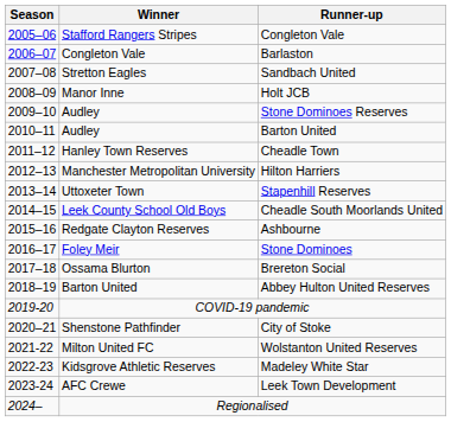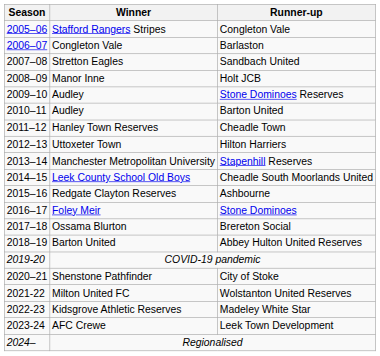 <table class="wikitable" style="textalign-center">
 <tr>
 <th>Season</th>
 <th>Winner</th>
 <th>Runner-up</th>
 </tr>
 <tr>
 <td><a href='#'>2005–06</a></td>
 <td><a href='#'>Stafford Rangers</a> Stripes</td>
 <td>Congleton Vale</td>
 </tr>
 <tr>
 <td><a href='#'>2006–07</a></td>
 <td>Congleton Vale</td>
 <td>Barlaston</td>
 </tr>
 <tr>
 <td>2007–08</td>
 <td>Stretton Eagles</td>
 <td>Sandbach United</td>
 </tr>
 <tr>
 <td>2008–09</td>
 <td>Manor Inne</td>
 <td>Holt JCB</td>
 </tr>
 <tr>
 <td>2009–10</td>
 <td>Audley</td>
 <td><a href='#'>Stone Dominoes</a> Reserves</td>
 </tr>
 <tr>
 <td>2010–11</td>
 <td>Audley</td>
 <td>Barton United</td>
 </tr>
 <tr>
 <td>2011–12</td>
 <td>Hanley Town Reserves</td>
 <td>Cheadle Town</td>
 </tr>
 <tr>
 <td>2012–13</td>
-<td>Manchester Metropolitan University</td>
+<td>Uttoxeter Town</td>
 <td>Hilton Harriers</td>
 </tr>
 <tr>
 <td>2013–14</td>
-<td>Uttoxeter Town</td>
+<td>Manchester Metropolitan University</td>
 <td><a href='#'>Stapenhill</a> Reserves</td>
 </tr>
 <tr>
 <td>2014–15</td>
 <td><a href='#'>Leek County School Old Boys</a></td>
 <td>Cheadle South Moorlands United</td>
 </tr>
 <tr>
 <td>2015–16</td>
 <td>Redgate Clayton Reserves</td>
 <td>Ashbourne</td>
 </tr>
 <tr>
 <td>2016–17</td>
 <td><a href='#'>Foley Meir</a></td>
 <td><a href='#'>Stone Dominoes</a></td>
 </tr>
 <tr>
 <td>2017–18</td>
 <td>Ossama Blurton</td>
 <td>Brereton Social</td>
 </tr>
 <tr>
 <td>2018–19</td>
 <td>Barton United</td>
 <td>Abbey Hulton United Reserves</td>
 </tr>
 <tr>
 <td><em>2019-20</em></td>
 <td colspan=2 align=center><em>COVID-19 pandemic</em></td>
 </tr>
 <tr>
 <td>2020–21</td>
 <td>Shenstone Pathfinder</td>
 <td>City of Stoke</td>
 </tr>
 <tr>
 <td>2021-22</td>
 <td>Milton United FC</td>
 <td>Wolstanton United Reserves</td>
 </tr>
 <tr>
 <td>2022-23</td>
 <td>Kidsgrove Athletic Reserves</td>
 <td>Madeley White Star</td>
 </tr>
 <tr>
 <td>2023-24</td>
 <td>AFC Crewe</td>
 <td>Leek Town Development</td>
 </tr>
 <tr>
 <td><em>2024–</em></td>
 <td colspan=2 align=center><em>Regionalised</em></td>
 </tr>
 </table>
